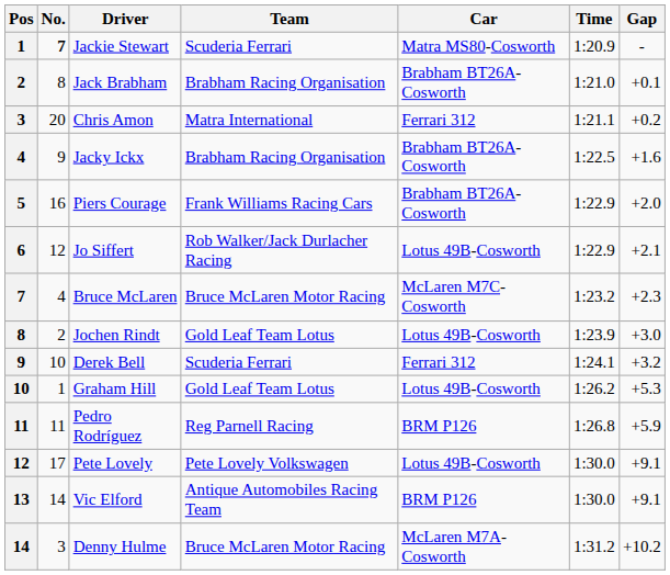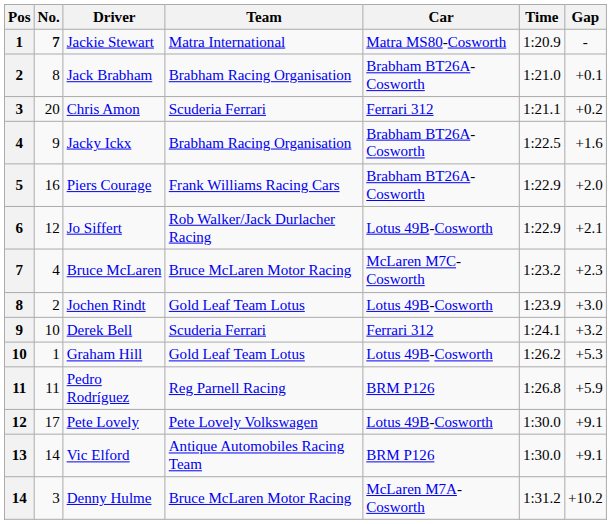 <table class="wikitable" style="font-size: 95%;">
 <tr>
 <th>Pos</th>
 <th>No.</th>
 <th>Driver</th>
 <th>Team</th>
 <th>Car</th>
 <th>Time</th>
 <th>Gap</th>
 </tr>
 <tr>
 <th>1</th>
 <td align=right><strong>7</strong></td>
 <td> <a href='#'>Jackie Stewart</a></td>
-<td><a href='#'>Scuderia Ferrari</a></td>
+<td><a href='#'>Matra International</a></td>
 <td><a href='#'>Matra MS80</a>-<a href='#'>Cosworth</a></td>
 <td>1:20.9</td>
 <td align=center>-</td>
 </tr>
 <tr>
 <th>2</th>
 <td align=right>8</td>
 <td> <a href='#'>Jack Brabham</a></td>
 <td><a href='#'>Brabham Racing Organisation</a></td>
 <td><a href='#'>Brabham BT26A</a>-<a href='#'>Cosworth</a></td>
 <td>1:21.0</td>
 <td align=right>+0.1</td>
 </tr>
 <tr>
 <th>3</th>
 <td align=right>20</td>
 <td> <a href='#'>Chris Amon</a></td>
-<td><a href='#'>Matra International</a></td>
+<td><a href='#'>Scuderia Ferrari</a></td>
 <td><a href='#'>Ferrari 312</a></td>
 <td>1:21.1</td>
 <td align=right>+0.2</td>
 </tr>
 <tr>
 <th>4</th>
 <td align=right>9</td>
 <td> <a href='#'>Jacky Ickx</a></td>
 <td><a href='#'>Brabham Racing Organisation</a></td>
 <td><a href='#'>Brabham BT26A</a>-<a href='#'>Cosworth</a></td>
 <td>1:22.5</td>
 <td align=right>+1.6</td>
 </tr>
 <tr>
 <th>5</th>
 <td align=right>16</td>
 <td> <a href='#'>Piers Courage</a></td>
 <td><a href='#'>Frank Williams Racing Cars</a></td>
 <td><a href='#'>Brabham BT26A</a>-<a href='#'>Cosworth</a></td>
 <td>1:22.9</td>
 <td align=right>+2.0</td>
 </tr>
 <tr>
 <th>6</th>
 <td align=right>12</td>
 <td>  <a href='#'>Jo Siffert</a></td>
 <td><a href='#'>Rob Walker/Jack Durlacher Racing</a></td>
 <td><a href='#'>Lotus 49B</a>-<a href='#'>Cosworth</a></td>
 <td>1:22.9</td>
 <td align=right>+2.1</td>
 </tr>
 <tr>
 <th>7</th>
 <td align=right>4</td>
 <td> <a href='#'>Bruce McLaren</a></td>
 <td><a href='#'>Bruce McLaren Motor Racing</a></td>
 <td><a href='#'>McLaren M7C</a>-<a href='#'>Cosworth</a></td>
 <td>1:23.2</td>
 <td align=right>+2.3</td>
 </tr>
 <tr>
 <th>8</th>
 <td align=right>2</td>
 <td> <a href='#'>Jochen Rindt</a></td>
 <td><a href='#'>Gold Leaf Team Lotus</a></td>
 <td><a href='#'>Lotus 49B</a>-<a href='#'>Cosworth</a></td>
 <td>1:23.9</td>
 <td align=right>+3.0</td>
 </tr>
 <tr>
 <th>9</th>
 <td align=right>10</td>
 <td> <a href='#'>Derek Bell</a></td>
 <td><a href='#'>Scuderia Ferrari</a></td>
 <td><a href='#'>Ferrari 312</a></td>
 <td>1:24.1</td>
 <td align=right>+3.2</td>
 </tr>
 <tr>
 <th>10</th>
 <td align=right>1</td>
 <td> <a href='#'>Graham Hill</a></td>
 <td><a href='#'>Gold Leaf Team Lotus</a></td>
 <td><a href='#'>Lotus 49B</a>-<a href='#'>Cosworth</a></td>
 <td>1:26.2</td>
 <td align=right>+5.3</td>
 </tr>
 <tr>
 <th>11</th>
 <td align=right>11</td>
 <td> <a href='#'>Pedro Rodríguez</a></td>
 <td><a href='#'>Reg Parnell Racing</a></td>
 <td><a href='#'>BRM P126</a></td>
 <td>1:26.8</td>
 <td align=right>+5.9</td>
 </tr>
 <tr>
 <th>12</th>
 <td align=right>17</td>
 <td> <a href='#'>Pete Lovely</a></td>
 <td><a href='#'>Pete Lovely Volkswagen</a></td>
 <td><a href='#'>Lotus 49B</a>-<a href='#'>Cosworth</a></td>
 <td>1:30.0</td>
 <td align=right>+9.1</td>
 </tr>
 <tr>
 <th>13</th>
 <td align=right>14</td>
 <td> <a href='#'>Vic Elford</a></td>
 <td><a href='#'>Antique Automobiles Racing Team</a></td>
 <td><a href='#'>BRM P126</a></td>
 <td>1:30.0</td>
 <td align=right>+9.1</td>
 </tr>
 <tr>
 <th>14</th>
 <td align=right>3</td>
 <td> <a href='#'>Denny Hulme</a></td>
 <td><a href='#'>Bruce McLaren Motor Racing</a></td>
 <td><a href='#'>McLaren M7A</a>-<a href='#'>Cosworth</a></td>
 <td>1:31.2</td>
 <td align=right>+10.2</td>
 </tr>
 </table>
